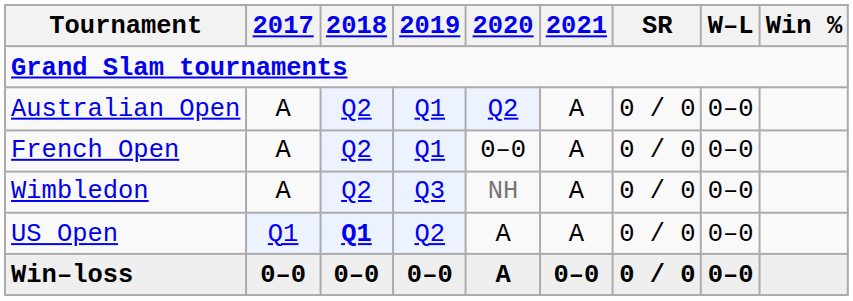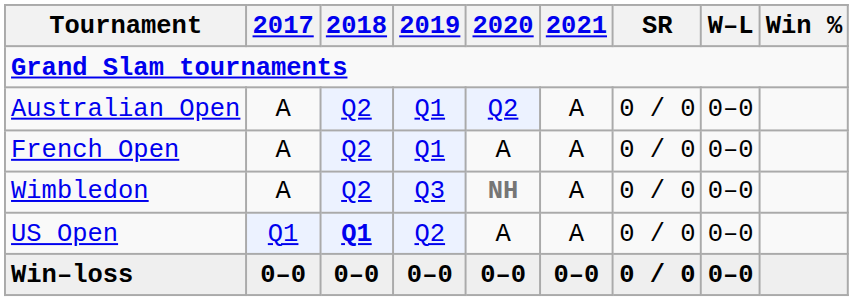 <table class=wikitable style=text-align:center>
 <tr>
 <th>Tournament</th>
 <th><a href='#'>2017</a></th>
 <th><a href='#'>2018</a></th>
 <th><a href='#'>2019</a></th>
 <th><a href='#'>2020</a></th>
 <th><a href='#'>2021</a></th>
 <th>SR</th>
 <th>W–L</th>
 <th>Win %</th>
 </tr>
 <tr>
 <td colspan=25 style=text-align:left><a href='#'><strong>Grand Slam tournaments</strong></a></td>
 </tr>
 <tr>
 <td align=left><a href='#'>Australian Open</a></td>
 <td>A</td>
 <td bgcolor=ecf2ff><a href='#'>Q2</a></td>
 <td bgcolor=ecf2ff><a href='#'>Q1</a></td>
 <td bgcolor=ecf2ff><a href='#'>Q2</a></td>
 <td>A</td>
 <td>0 / 0</td>
 <td>0–0</td>
 <td></td>
 </tr>
 <tr>
 <td align=left><a href='#'>French Open</a></td>
 <td>A</td>
 <td bgcolor=ecf2ff><a href='#'>Q2</a></td>
 <td bgcolor=ecf2ff><a href='#'>Q1</a></td>
-<td>0–0</td>
+<td>A</td>
 <td>A</td>
 <td>0 / 0</td>
 <td>0–0</td>
 <td></td>
 </tr>
 <tr>
 <td align=left><a href='#'>Wimbledon</a></td>
 <td>A</td>
 <td bgcolor=ecf2ff><a href='#'>Q2</a></td>
 <td bgcolor=ecf2ff><a href='#'>Q3</a></td>
-<td style=color:#767676>NH</td>
+<td style=color:#767676><strong>NH</strong></td>
 <td>A</td>
 <td>0 / 0</td>
 <td>0–0</td>
 <td></td>
 </tr>
 <tr>
 <td align=left><a href='#'>US Open</a></td>
 <td bgcolor=ecf2ff><a href='#'>Q1</a></td>
 <td bgcolor=ecf2ff><strong><a href='#'>Q1</a></strong></td>
 <td bgcolor=ecf2ff><a href='#'>Q2</a></td>
 <td>A</td>
 <td>A</td>
 <td>0 / 0</td>
 <td>0–0</td>
 <td></td>
 </tr>
 <tr style=font-weight:bold;background:#efefef>
 <td style=text-align:left>Win–loss</td>
 <td>0–0</td>
 <td>0–0</td>
 <td>0–0</td>
-<td>A</td>
+<td>0–0</td>
 <td>0–0</td>
 <td>0 / 0</td>
 <td>0–0</td>
 <td></td>
 </tr>
 </table>
